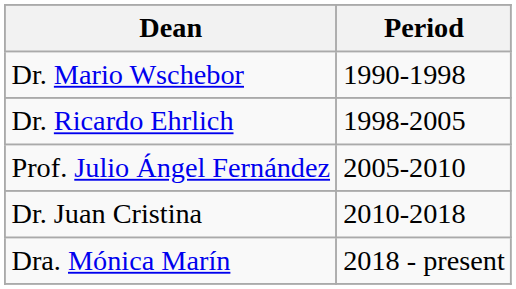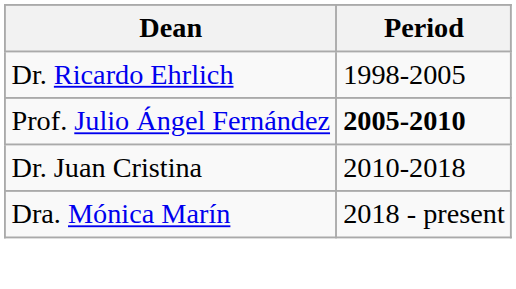 <table class="wikitable" style="font-size: 95%">
 <tr>
 <th>Dean</th>
 <th>Period</th>
-</tr>
-<tr>
-<td>Dr. <a href='#'>Mario Wschebor</a></td>
-<td>1990-1998</td>
 </tr>
 <tr>
 <td>Dr. <a href='#'>Ricardo Ehrlich</a></td>
 <td>1998-2005</td>
 </tr>
 <tr>
 <td>Prof. <a href='#'>Julio Ángel Fernández</a></td>
-<td>2005-2010</td>
+<td><strong>2005-2010</strong></td>
 </tr>
 <tr>
 <td>Dr. Juan Cristina</td>
 <td>2010-2018</td>
 </tr>
 <tr>
 <td>Dra. <a href='#'>Mónica Marín</a></td>
 <td>2018 - present</td>
 </tr>
 </table>
